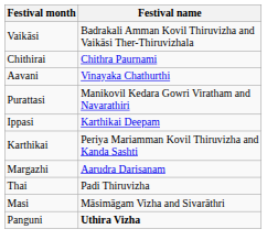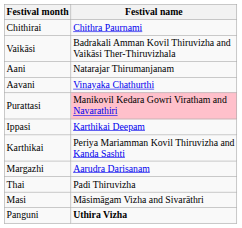 <table class="wikitable">
 <tr>
 <th>Festival month</th>
 <th>Festival name</th>
 </tr>
 <tr>
+<td>Chithirai</td>
+<td><a href='#'>Chithra Paurnami</a></td>
+</tr>
+<tr>
 <td>Vaikāsi</td>
 <td>Badrakali Amman Kovil Thiruvizha and<br>Vaikāsi Ther-Thiruvizhala</td>
 </tr>
 <tr>
-<td>Chithirai</td>
-<td><a href='#'>Chithra Paurnami</a></td>
+<td>Aani</td>
+<td>Natarajar Thirumanjanam</td>
 </tr>
 <tr>
 <td>Aavani</td>
 <td><a href='#'>Vinayaka Chathurthi</a></td>
 </tr>
 <tr>
 <td>Purattasi</td>
-<td>Manikovil Kedara Gowri Viratham and<br><a href='#'>Navarathiri</a></td>
+<td style="background: pink;">Manikovil Kedara Gowri Viratham and<br><a href='#'>Navarathiri</a></td>
 </tr>
 <tr>
 <td>Ippasi</td>
 <td><a href='#'>Karthikai Deepam</a></td>
 </tr>
 <tr>
 <td>Karthikai</td>
 <td>Periya Mariamman Kovil Thiruvizha and<br><a href='#'>Kanda Sashti</a></td>
 </tr>
 <tr>
 <td>Margazhi</td>
 <td><a href='#'>Aarudra Darisanam</a></td>
 </tr>
 <tr>
 <td>Thai</td>
 <td>Padi Thiruvizha</td>
 </tr>
 <tr>
 <td>Masi</td>
 <td>Māsimāgam Vizha and Sivarāthri</td>
 </tr>
 <tr>
 <td>Panguni</td>
 <td><strong>Uthira Vizha</strong></td>
 </tr>
 </table>
